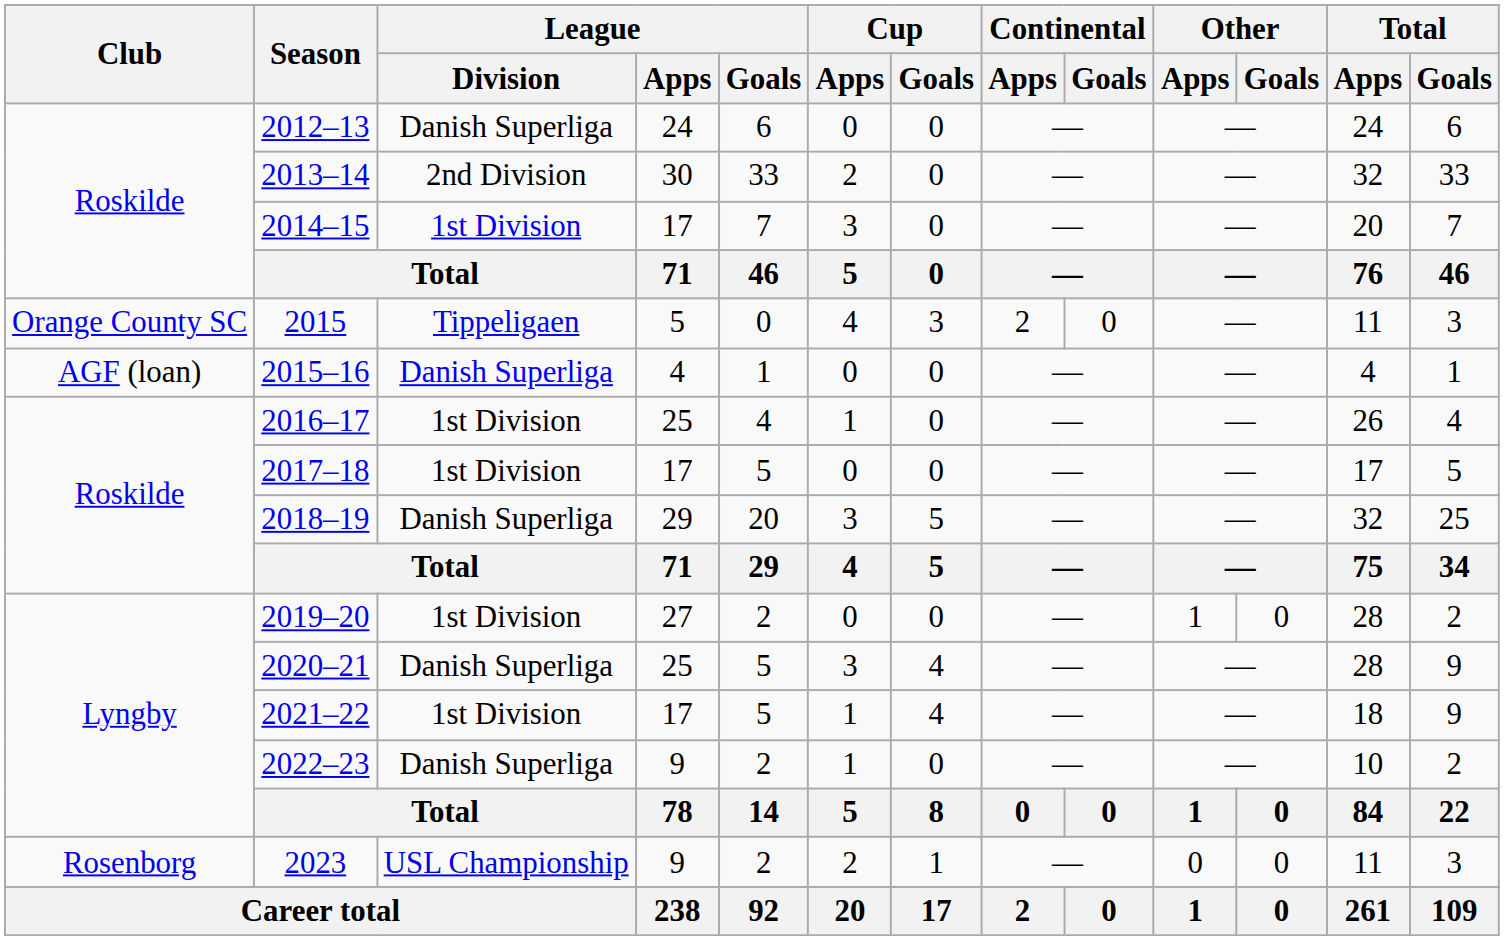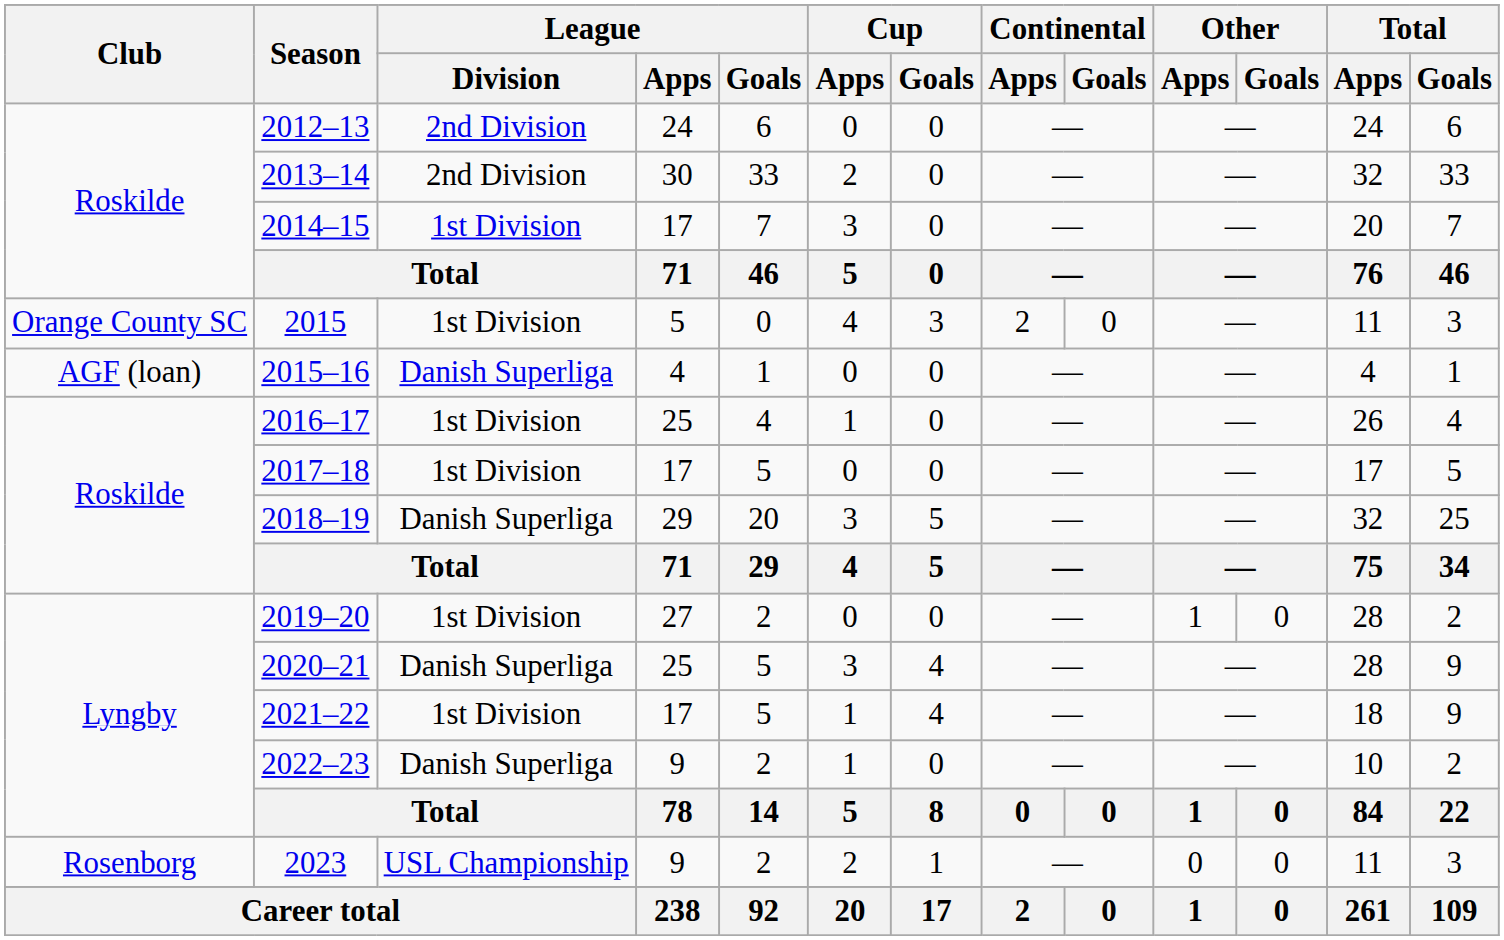 <table class="wikitable" style="text-align:center">
 <tr>
 <th rowspan="2">Club</th>
 <th rowspan="2">Season</th>
 <th colspan="3">League</th>
 <th colspan="2">Cup</th>
 <th colspan="2">Continental</th>
 <th colspan="2">Other</th>
 <th colspan="2">Total</th>
 </tr>
 <tr>
 <th>Division</th>
 <th>Apps</th>
 <th>Goals</th>
 <th>Apps</th>
 <th>Goals</th>
 <th>Apps</th>
 <th>Goals</th>
 <th>Apps</th>
 <th>Goals</th>
 <th>Apps</th>
 <th>Goals</th>
 </tr>
 <tr>
 <td rowspan="4"><a href='#'>Roskilde</a></td>
 <td><a href='#'>2012–13</a></td>
-<td>Danish Superliga</td>
+<td><a href='#'>2nd Division</a></td>
 <td>24</td>
 <td>6</td>
 <td>0</td>
 <td>0</td>
 <td colspan="2">—</td>
 <td colspan="2">—</td>
 <td>24</td>
 <td>6</td>
 </tr>
 <tr>
 <td><a href='#'>2013–14</a></td>
 <td>2nd Division</td>
 <td>30</td>
 <td>33</td>
 <td>2</td>
 <td>0</td>
 <td colspan="2">—</td>
 <td colspan="2">—</td>
 <td>32</td>
 <td>33</td>
 </tr>
 <tr>
 <td><a href='#'>2014–15</a></td>
 <td><a href='#'>1st Division</a></td>
 <td>17</td>
 <td>7</td>
 <td>3</td>
 <td>0</td>
 <td colspan="2">—</td>
 <td colspan="2">—</td>
 <td>20</td>
 <td>7</td>
 </tr>
 <tr>
 <th colspan="2">Total</th>
 <th>71</th>
 <th>46</th>
 <th>5</th>
 <th>0</th>
 <th colspan="2">—</th>
 <th colspan="2">—</th>
 <th>76</th>
 <th>46</th>
 </tr>
 <tr>
 <td><a href='#'>Orange County SC</a></td>
 <td><a href='#'>2015</a></td>
-<td><a href='#'>Tippeligaen</a></td>
+<td>1st Division</td>
 <td>5</td>
 <td>0</td>
 <td>4</td>
 <td>3</td>
 <td>2</td>
 <td>0</td>
 <td colspan="2">—</td>
 <td>11</td>
 <td>3</td>
 </tr>
 <tr>
 <td><a href='#'>AGF</a> (loan)</td>
 <td><a href='#'>2015–16</a></td>
 <td><a href='#'>Danish Superliga</a></td>
 <td>4</td>
 <td>1</td>
 <td>0</td>
 <td>0</td>
 <td colspan="2">—</td>
 <td colspan="2">—</td>
 <td>4</td>
 <td>1</td>
 </tr>
 <tr>
 <td rowspan="4"><a href='#'>Roskilde</a></td>
 <td><a href='#'>2016–17</a></td>
 <td>1st Division</td>
 <td>25</td>
 <td>4</td>
 <td>1</td>
 <td>0</td>
 <td colspan="2">—</td>
 <td colspan="2">—</td>
 <td>26</td>
 <td>4</td>
 </tr>
 <tr>
 <td><a href='#'>2017–18</a></td>
 <td>1st Division</td>
 <td>17</td>
 <td>5</td>
 <td>0</td>
 <td>0</td>
 <td colspan="2">—</td>
 <td colspan="2">—</td>
 <td>17</td>
 <td>5</td>
 </tr>
 <tr>
 <td><a href='#'>2018–19</a></td>
 <td>Danish Superliga</td>
 <td>29</td>
 <td>20</td>
 <td>3</td>
 <td>5</td>
 <td colspan="2">—</td>
 <td colspan="2">—</td>
 <td>32</td>
 <td>25</td>
 </tr>
 <tr>
 <th colspan="2">Total</th>
 <th>71</th>
 <th>29</th>
 <th>4</th>
 <th>5</th>
 <th colspan="2">—</th>
 <th colspan="2">—</th>
 <th>75</th>
 <th>34</th>
 </tr>
 <tr>
 <td rowspan="5"><a href='#'>Lyngby</a></td>
 <td><a href='#'>2019–20</a></td>
 <td>1st Division</td>
 <td>27</td>
 <td>2</td>
 <td>0</td>
 <td>0</td>
 <td colspan="2">—</td>
 <td>1</td>
 <td>0</td>
 <td>28</td>
 <td>2</td>
 </tr>
 <tr>
 <td><a href='#'>2020–21</a></td>
 <td>Danish Superliga</td>
 <td>25</td>
 <td>5</td>
 <td>3</td>
 <td>4</td>
 <td colspan="2">—</td>
 <td colspan="2">—</td>
 <td>28</td>
 <td>9</td>
 </tr>
 <tr>
 <td><a href='#'>2021–22</a></td>
 <td>1st Division</td>
 <td>17</td>
 <td>5</td>
 <td>1</td>
 <td>4</td>
 <td colspan="2">—</td>
 <td colspan="2">—</td>
 <td>18</td>
 <td>9</td>
 </tr>
 <tr>
 <td><a href='#'>2022–23</a></td>
 <td>Danish Superliga</td>
 <td>9</td>
 <td>2</td>
 <td>1</td>
 <td>0</td>
 <td colspan="2">—</td>
 <td colspan="2">—</td>
 <td>10</td>
 <td>2</td>
 </tr>
 <tr>
 <th colspan="2">Total</th>
 <th>78</th>
 <th>14</th>
 <th>5</th>
 <th>8</th>
 <th>0</th>
 <th>0</th>
 <th>1</th>
 <th>0</th>
 <th>84</th>
 <th>22</th>
 </tr>
 <tr>
 <td><a href='#'>Rosenborg</a></td>
 <td><a href='#'>2023</a></td>
 <td><a href='#'>USL Championship</a></td>
 <td>9</td>
 <td>2</td>
 <td>2</td>
 <td>1</td>
 <td colspan="2">—</td>
 <td>0</td>
 <td>0</td>
 <td>11</td>
 <td>3</td>
 </tr>
 <tr>
 <th colspan="3">Career total</th>
 <th>238</th>
 <th>92</th>
 <th>20</th>
 <th>17</th>
 <th>2</th>
 <th>0</th>
 <th>1</th>
 <th>0</th>
 <th>261</th>
 <th>109</th>
 </tr>
 </table>
